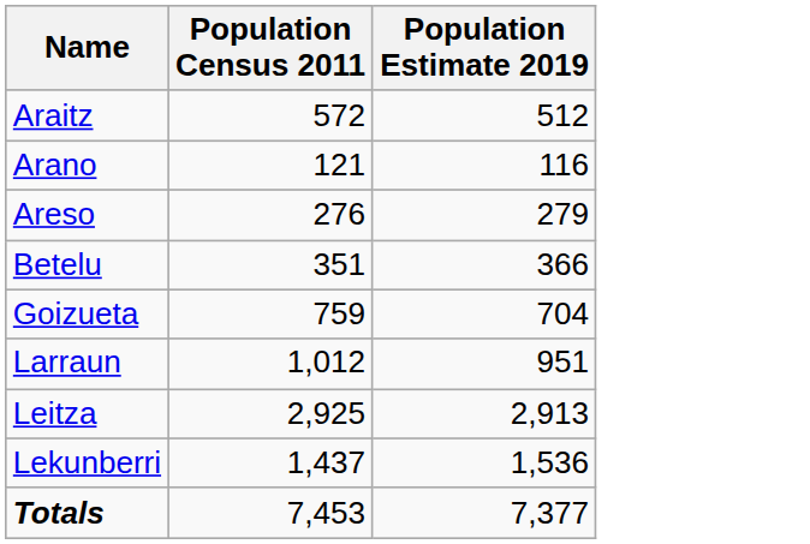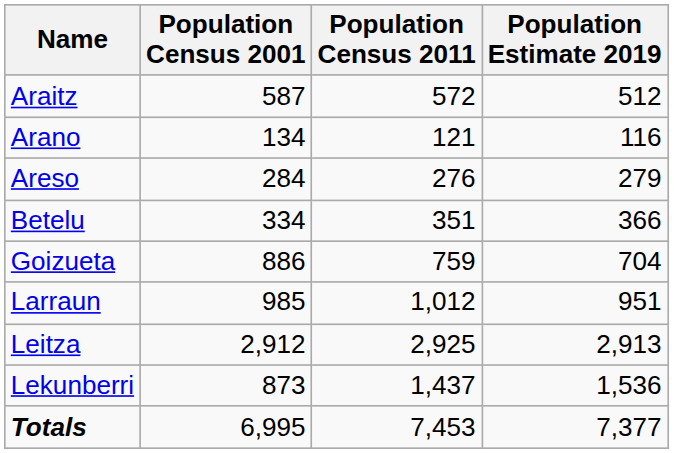 <table class="wikitable sortable">
 <tr>
 <th>Name</th>
+<th>Population<br>Census 2001</th>
 <th>Population<br>Census 2011</th>
 <th>Population<br>Estimate 2019</th>
 </tr>
 <tr>
 <td><a href='#'>Araitz</a></td>
+<td align=right>587</td>
 <td align=right>572</td>
 <td align=right>512</td>
 </tr>
 <tr>
 <td><a href='#'>Arano</a></td>
+<td align=right>134</td>
 <td align=right>121</td>
 <td align=right>116</td>
 </tr>
 <tr>
 <td><a href='#'>Areso</a></td>
+<td align=right>284</td>
 <td align=right>276</td>
 <td align=right>279</td>
 </tr>
 <tr>
 <td><a href='#'>Betelu</a></td>
+<td align=right>334</td>
 <td align=right>351</td>
 <td align=right>366</td>
 </tr>
 <tr>
 <td><a href='#'>Goizueta</a></td>
+<td align=right>886</td>
 <td align=right>759</td>
 <td align=right>704</td>
 </tr>
 <tr>
 <td><a href='#'>Larraun</a></td>
+<td align=right>985</td>
 <td align=right>1,012</td>
 <td align=right>951</td>
 </tr>
 <tr>
 <td><a href='#'>Leitza</a></td>
+<td align=right>2,912</td>
 <td align=right>2,925</td>
 <td align=right>2,913</td>
 </tr>
 <tr>
 <td><a href='#'>Lekunberri</a></td>
+<td align=right>873</td>
 <td align=right>1,437</td>
 <td align=right>1,536</td>
 </tr>
 <tr>
 <td><strong><em>Totals</em></strong></td>
+<td align=right>6,995</td>
 <td align=right>7,453</td>
 <td align=right>7,377</td>
 </tr>
 </table>
